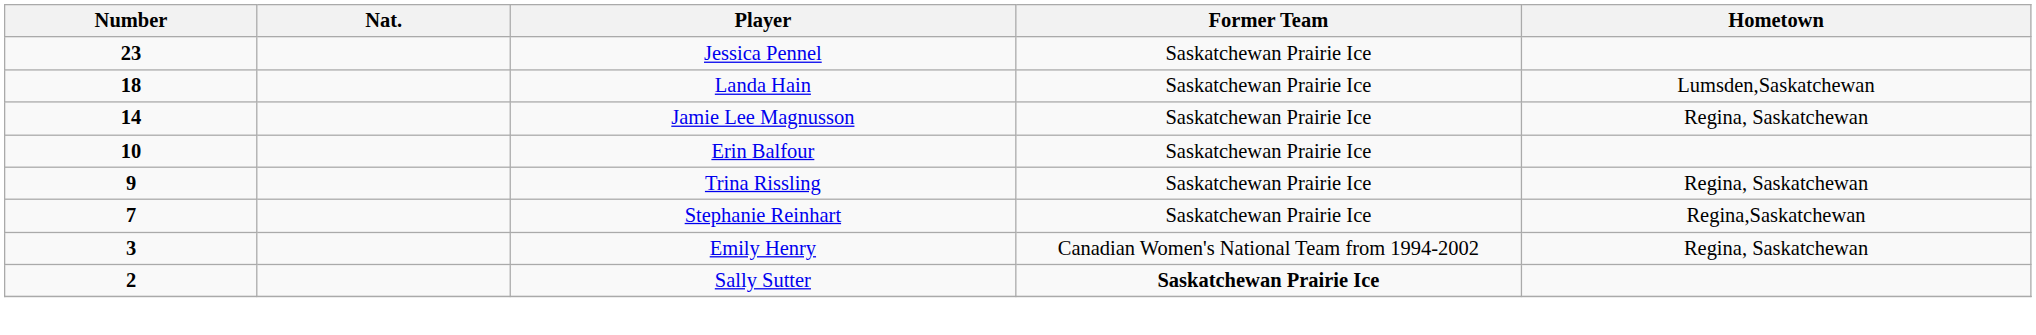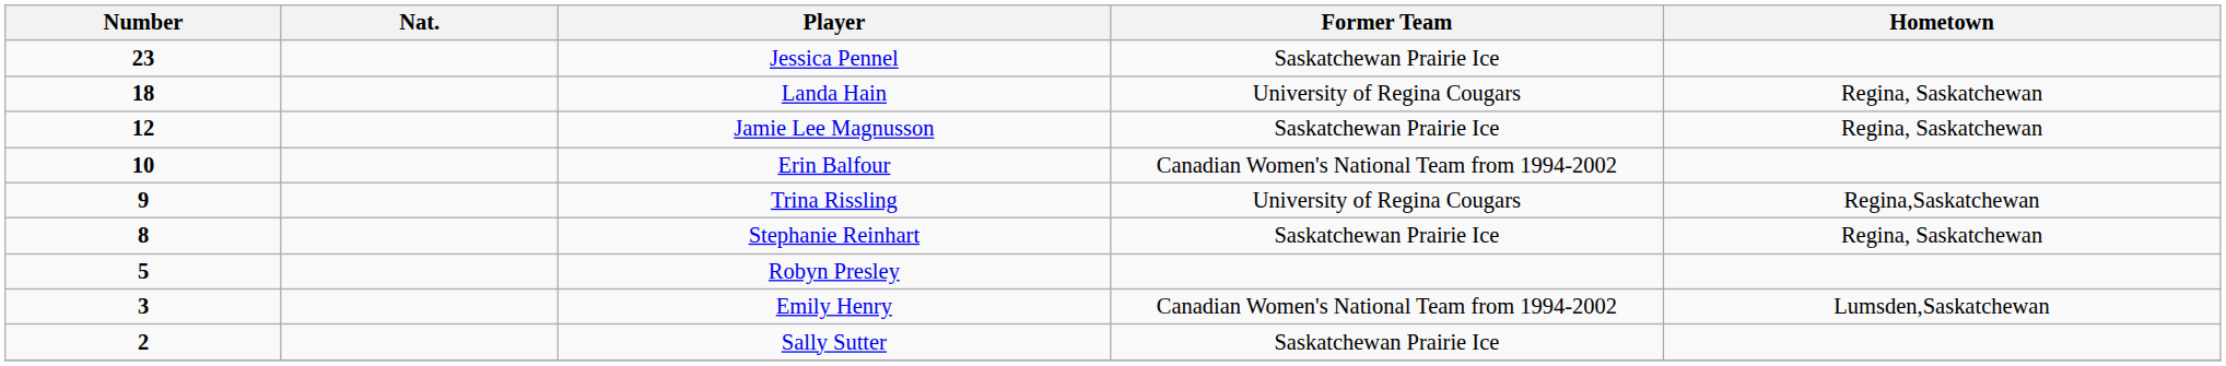 <table class="wikitable" style="margin:0.5em auto; text-align:center;">
 <tr>
 <th width=5%>Number</th>
 <th width=5%>Nat.</th>
 <th width=10%>Player</th>
 <th width=10%>Former Team</th>
 <th width=10%>Hometown</th>
 </tr>
 <tr>
 <td><strong>23</strong></td>
 <td></td>
 <td><a href='#'>Jessica Pennel</a></td>
 <td>Saskatchewan Prairie Ice</td>
 <td></td>
 </tr>
 <tr>
 <td><strong>18</strong></td>
 <td></td>
 <td><a href='#'>Landa Hain</a></td>
-<td>Saskatchewan Prairie Ice</td>
-<td>Lumsden,Saskatchewan</td>
+<td>University of Regina Cougars</td>
+<td>Regina, Saskatchewan</td>
 </tr>
 <tr>
-<td><strong>14</strong></td>
+<td><strong>12</strong></td>
 <td></td>
 <td><a href='#'>Jamie Lee Magnusson</a></td>
 <td>Saskatchewan Prairie Ice</td>
 <td>Regina, Saskatchewan</td>
 </tr>
 <tr>
 <td><strong>10</strong></td>
 <td></td>
 <td><a href='#'>Erin Balfour</a></td>
-<td>Saskatchewan Prairie Ice</td>
+<td>Canadian Women's National Team from 1994-2002</td>
 <td></td>
 </tr>
 <tr>
 <td><strong>9</strong></td>
 <td></td>
 <td><a href='#'>Trina Rissling</a></td>
+<td>University of Regina Cougars</td>
+<td>Regina,Saskatchewan</td>
+</tr>
+<tr>
+<td><strong>8</strong></td>
+<td></td>
+<td><a href='#'>Stephanie Reinhart</a></td>
 <td>Saskatchewan Prairie Ice</td>
 <td>Regina, Saskatchewan</td>
 </tr>
 <tr>
-<td><strong>7</strong></td>
+<td><strong>5</strong></td>
 <td></td>
-<td><a href='#'>Stephanie Reinhart</a></td>
-<td>Saskatchewan Prairie Ice</td>
-<td>Regina,Saskatchewan</td>
+<td><a href='#'>Robyn Presley</a></td>
+<td></td>
+<td></td>
 </tr>
 <tr>
 <td><strong>3</strong></td>
 <td></td>
 <td><a href='#'>Emily Henry</a></td>
 <td>Canadian Women's National Team from 1994-2002</td>
-<td>Regina, Saskatchewan</td>
+<td>Lumsden,Saskatchewan</td>
 </tr>
 <tr>
 <td><strong>2</strong></td>
 <td></td>
 <td><a href='#'>Sally Sutter</a></td>
-<td><strong>Saskatchewan Prairie Ice</strong></td>
+<td>Saskatchewan Prairie Ice</td>
 <td></td>
 </tr>
 <tr>
 </tr>
 </table>
